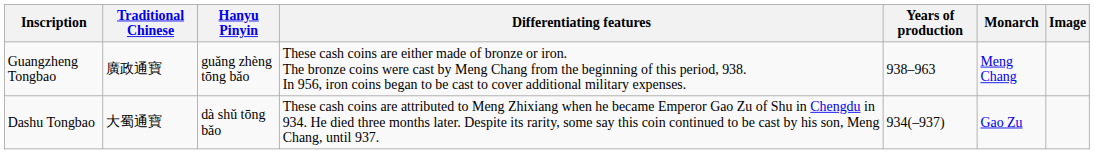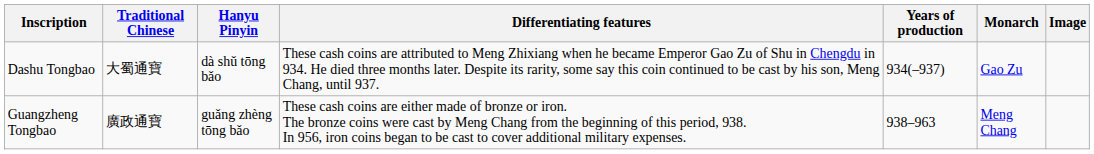 <table class="wikitable">
 <tr>
 <th>Inscription</th>
 <th><a href='#'>Traditional Chinese</a></th>
 <th><a href='#'>Hanyu Pinyin</a></th>
 <th>Differentiating features</th>
 <th>Years of production</th>
 <th>Monarch</th>
 <th>Image</th>
 </tr>
 <tr>
+<td>Dashu Tongbao</td>
+<td>大蜀通寶</td>
+<td>dà shǔ tōng bǎo</td>
+<td>These cash coins are attributed to Meng Zhixiang when he became Emperor Gao Zu of Shu in <a href='#'>Chengdu</a> in 934. He died three months later. Despite its rarity, some say this coin continued to be cast by his son, Meng Chang, until 937.</td>
+<td>934(–937)</td>
+<td><a href='#'>Gao Zu</a></td>
+<td></td>
+</tr>
+<tr>
 <td>Guangzheng Tongbao</td>
 <td>廣政通寶</td>
 <td>guǎng zhèng tōng bǎo</td>
 <td>These cash coins are either made of bronze or iron.<br>The bronze coins were cast by Meng Chang from the beginning of this period, 938.<br>In 956, iron coins began to be cast to cover additional military expenses.</td>
 <td>938–963</td>
 <td><a href='#'>Meng Chang</a></td>
 <td></td>
 </tr>
-<tr>
-<td>Dashu Tongbao</td>
-<td>大蜀通寶</td>
-<td>dà shǔ tōng bǎo</td>
-<td>These cash coins are attributed to Meng Zhixiang when he became Emperor Gao Zu of Shu in <a href='#'>Chengdu</a> in 934. He died three months later. Despite its rarity, some say this coin continued to be cast by his son, Meng Chang, until 937.</td>
-<td>934(–937)</td>
-<td><a href='#'>Gao Zu</a></td>
-<td></td>
-</tr>
 </table>
